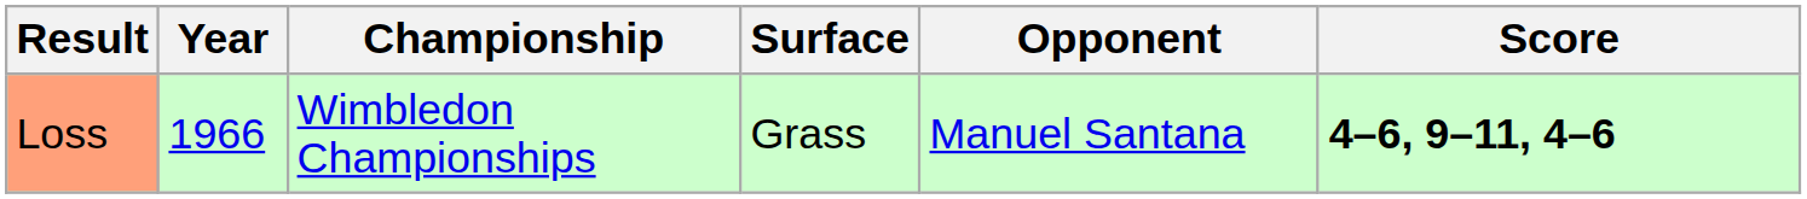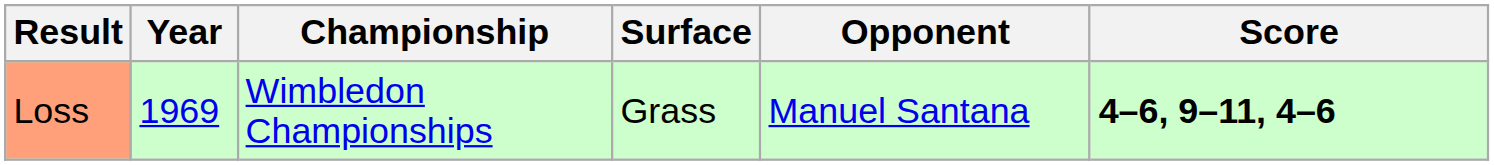 <table class="sortable wikitable">
 <tr>
 <th style="width:40px">Result</th>
 <th style="width:40px">Year</th>
 <th style="width:160px">Championship</th>
 <th style="width:50px">Surface</th>
 <th style="width:140px">Opponent</th>
 <th style="width:170px" class="unsortable">Score</th>
 </tr>
 <tr bgcolor="#CCFFCC">
 <td style="background:#ffa07a;">Loss</td>
-<td><a href='#'>1966</a></td>
+<td><a href='#'>1969</a></td>
 <td><a href='#'>Wimbledon Championships</a></td>
 <td>Grass</td>
 <td> <a href='#'>Manuel Santana</a></td>
 <td><strong>4–6, 9–11, 4–6</strong></td>
 </tr>
 </table>
